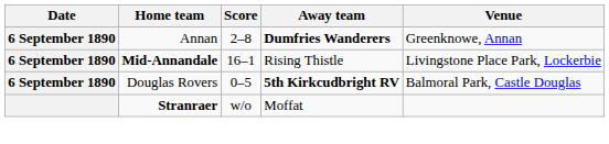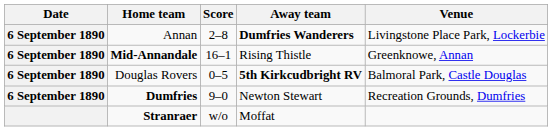 <table class="wikitable football-result-list" style="max-width: 80em; text-align: center">
 <tr>
 <th scope="col">Date</th>
 <th scope="col">Home team</th>
 <th scope="col">Score</th>
 <th scope="col">Away team</th>
 <th scope="col">Venue</th>
 </tr>
 <tr>
 <th scope="row">6 September 1890</th>
 <td align=right>Annan</td>
 <td>2–8</td>
 <td align=left><strong>Dumfries Wanderers</strong></td>
-<td align=left>Greenknowe, <a href='#'>Annan</a></td>
+<td align=left>Livingstone Place Park, <a href='#'>Lockerbie</a></td>
 </tr>
 <tr>
 <th scope="row">6 September 1890</th>
 <td align=right><strong>Mid-Annandale</strong></td>
 <td>16–1</td>
 <td align=left>Rising Thistle</td>
-<td align=left>Livingstone Place Park, <a href='#'>Lockerbie</a></td>
+<td align=left>Greenknowe, <a href='#'>Annan</a></td>
 </tr>
 <tr>
 <th scope="row">6 September 1890</th>
 <td align=right>Douglas Rovers</td>
 <td>0–5</td>
 <td align=left><strong>5th Kirkcudbright RV</strong></td>
 <td align=left>Balmoral Park, <a href='#'>Castle Douglas</a></td>
 </tr>
 <tr>
+<th scope="row">6 September 1890</th>
+<td align=right><strong>Dumfries</strong></td>
+<td>9–0</td>
+<td align=left>Newton Stewart</td>
+<td align=left>Recreation Grounds, <a href='#'>Dumfries</a></td>
+</tr>
+<tr>
 <th scope="row"></th>
 <td align=right><strong>Stranraer</strong></td>
 <td>w/o</td>
 <td align=left>Moffat</td>
 <td></td>
 </tr>
 </table>
